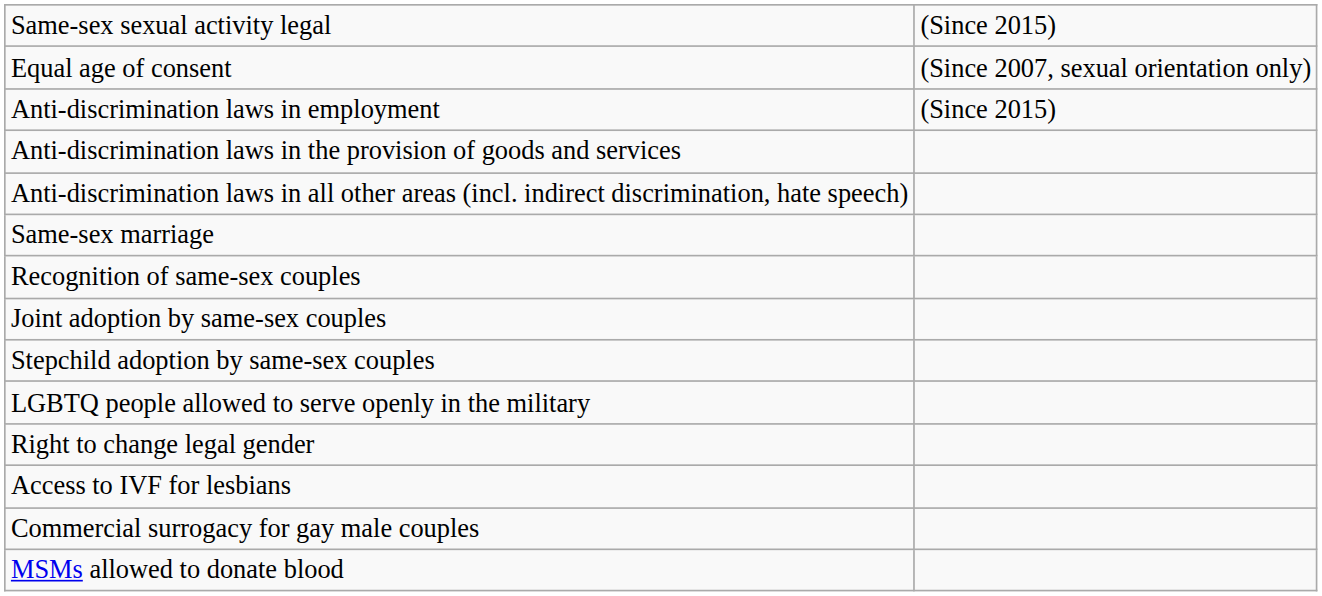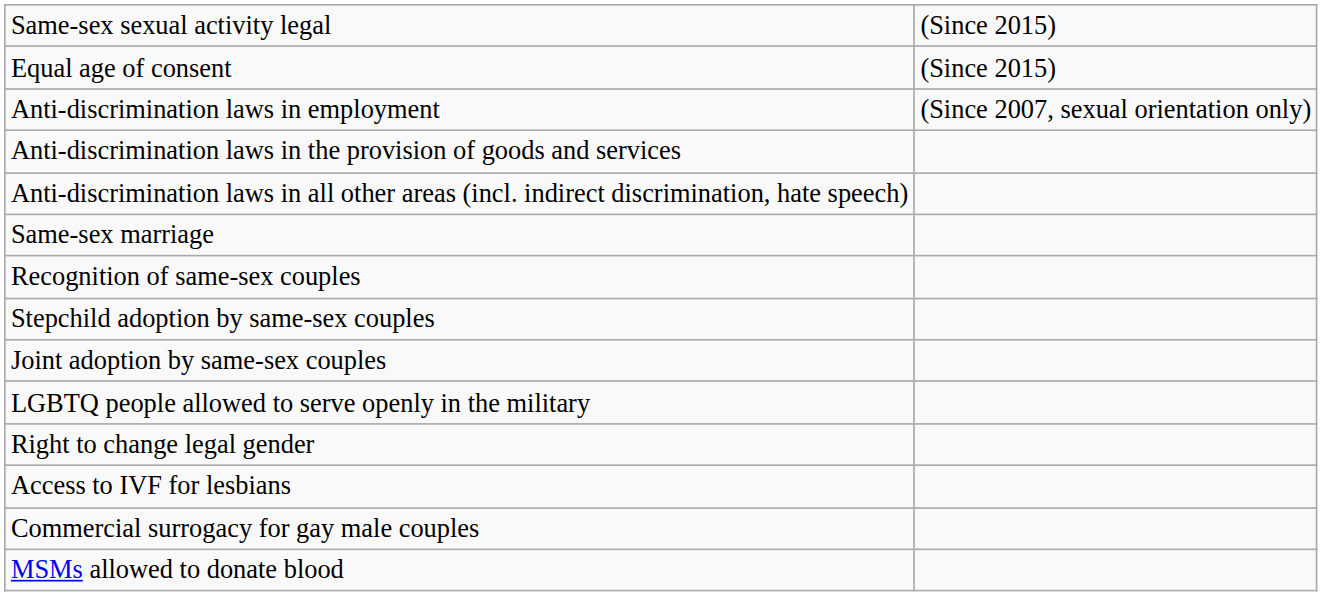 <table class="wikitable">
 <tr>
 <td>Same-sex sexual activity legal</td>
 <td> (Since 2015)</td>
 </tr>
 <tr>
 <td>Equal age of consent</td>
-<td> (Since 2007, sexual orientation only)</td>
+<td> (Since 2015)</td>
 </tr>
 <tr>
 <td>Anti-discrimination laws in employment</td>
-<td> (Since 2015)</td>
+<td> (Since 2007, sexual orientation only)</td>
 </tr>
 <tr>
 <td>Anti-discrimination laws in the provision of goods and services</td>
 <td></td>
 </tr>
 <tr>
 <td>Anti-discrimination laws in all other areas (incl. indirect discrimination, hate speech)</td>
 <td></td>
 </tr>
 <tr>
 <td>Same-sex marriage</td>
 <td></td>
 </tr>
 <tr>
 <td>Recognition of same-sex couples</td>
 <td></td>
 </tr>
 <tr>
-<td>Joint adoption by same-sex couples</td>
+<td>Stepchild adoption by same-sex couples</td>
 <td></td>
 </tr>
 <tr>
-<td>Stepchild adoption by same-sex couples</td>
+<td>Joint adoption by same-sex couples</td>
 <td></td>
 </tr>
 <tr>
 <td>LGBTQ people allowed to serve openly in the military</td>
 <td></td>
 </tr>
 <tr>
 <td>Right to change legal gender</td>
 <td></td>
 </tr>
 <tr>
 <td>Access to IVF for lesbians</td>
 <td></td>
 </tr>
 <tr>
 <td>Commercial surrogacy for gay male couples</td>
 <td></td>
 </tr>
 <tr>
 <td><a href='#'>MSMs</a> allowed to donate blood</td>
 <td></td>
 </tr>
 </table>
